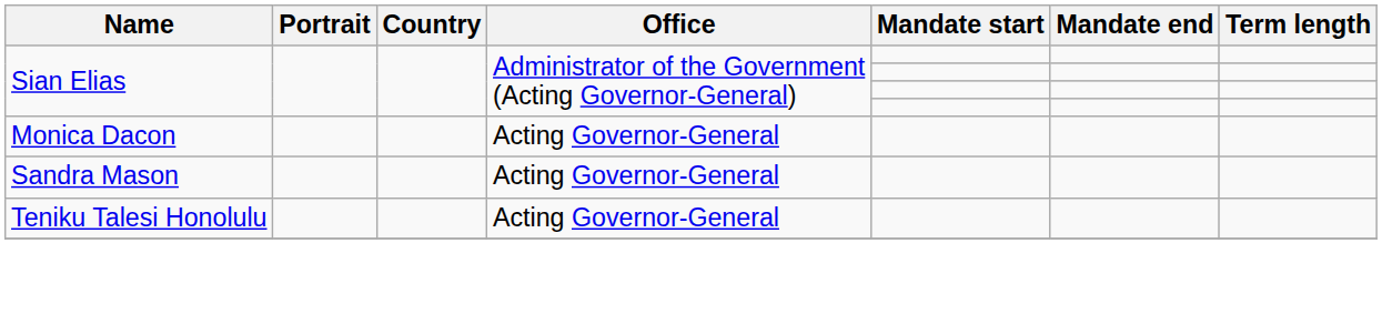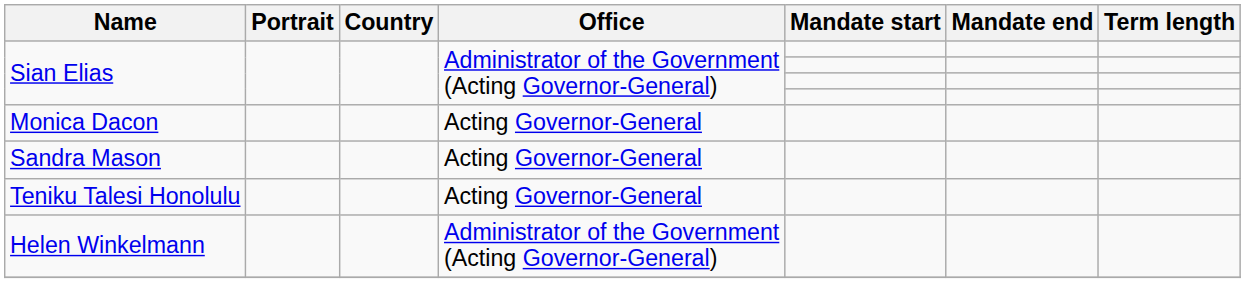 <table class="wikitable sortable">
 <tr>
 <th>Name</th>
 <th class=unsortable>Portrait</th>
 <th>Country</th>
 <th>Office</th>
 <th>Mandate start</th>
 <th>Mandate end</th>
 <th>Term length</th>
 </tr>
 <tr>
 <td rowspan="4"><a href='#'>Sian Elias</a></td>
 <td rowspan="4"></td>
 <td rowspan="4"></td>
 <td rowspan="4"><a href='#'>Administrator of the Government</a><br>(Acting <a href='#'>Governor-General</a>)</td>
 <td></td>
 <td></td>
 <td></td>
 </tr>
 <tr>
 <td></td>
 <td></td>
 <td></td>
 </tr>
 <tr>
 <td></td>
 <td></td>
 <td></td>
 </tr>
 <tr>
 <td></td>
 <td></td>
 <td></td>
 </tr>
 <tr>
 <td><a href='#'>Monica Dacon</a></td>
 <td></td>
 <td></td>
 <td>Acting <a href='#'>Governor-General</a></td>
 <td></td>
 <td></td>
 <td></td>
 </tr>
 <tr>
 <td><a href='#'>Sandra Mason</a></td>
 <td></td>
 <td></td>
 <td>Acting <a href='#'>Governor-General</a></td>
 <td></td>
 <td></td>
 <td></td>
 </tr>
 <tr>
 <td><a href='#'>Teniku Talesi Honolulu</a></td>
 <td></td>
 <td></td>
 <td>Acting <a href='#'>Governor-General</a></td>
 <td></td>
 <td></td>
 <td></td>
 </tr>
 <tr>
+<td><a href='#'>Helen Winkelmann</a></td>
+<td></td>
+<td></td>
+<td><a href='#'>Administrator of the Government</a><br>(Acting <a href='#'>Governor-General</a>)</td>
+<td></td>
+<td></td>
+<td></td>
+</tr>
+<tr>
 </tr>
 </table>
